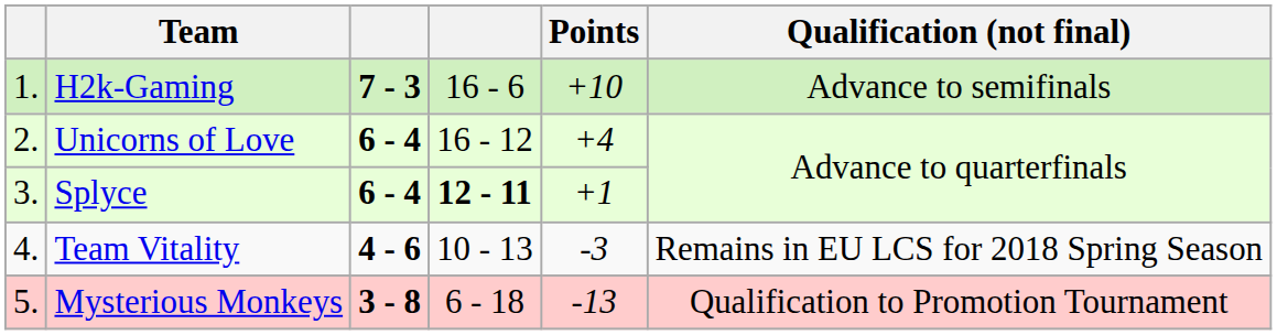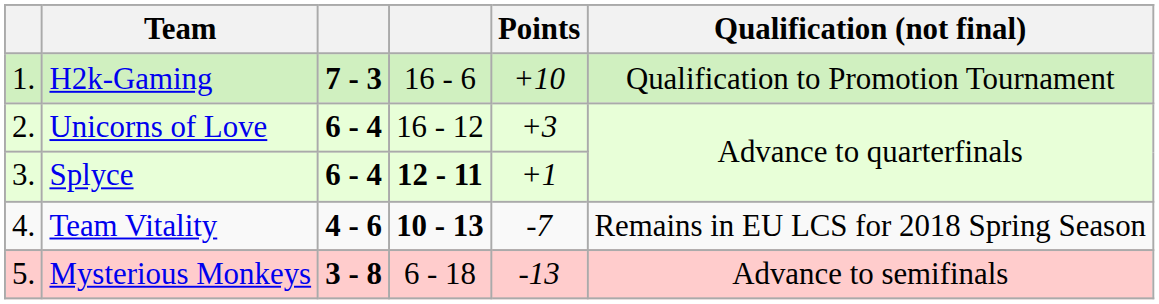 <table class="wikitable sortable" style="text-align:center">
 <tr>
 <th></th>
 <th>Team</th>
 <th></th>
 <th></th>
 <th>Points</th>
 <th>Qualification (not final)</th>
 </tr>
 <tr bgcolor=#D0F0C0>
 <td>1.</td>
 <td style="text-align:left;"> <a href='#'>H2k-Gaming</a></td>
 <td><strong>7 - 3</strong></td>
 <td>16 - 6</td>
 <td><em>+10</em></td>
-<td>Advance to semifinals</td>
+<td>Qualification to Promotion Tournament</td>
 </tr>
 <tr bgcolor=#E8FFD8>
 <td>2.</td>
 <td style="text-align:left;"> <a href='#'>Unicorns of Love</a></td>
 <td><strong>6 - 4</strong></td>
 <td>16 - 12</td>
-<td><em>+4</em></td>
+<td><em>+3</em></td>
 <td rowspan="2">Advance to quarterfinals</td>
 </tr>
 <tr bgcolor=#E8FFD8>
 <td>3.</td>
 <td style="text-align:left;"> <a href='#'>Splyce</a></td>
 <td><strong>6 - 4</strong></td>
 <td><strong>12 - 11</strong></td>
 <td><em>+1</em></td>
 </tr>
 <tr>
 <td>4.</td>
 <td style="text-align:left;"> <a href='#'>Team Vitality</a></td>
 <td><strong>4 - 6</strong></td>
-<td>10 - 13</td>
-<td><em>-3</em></td>
+<td><strong>10 - 13</strong></td>
+<td><em>-7</em></td>
 <td>Remains in EU LCS for 2018 Spring Season</td>
 </tr>
 <tr bgcolor=#FFCCCC>
 <td>5.</td>
 <td style="text-align:left;"> <a href='#'>Mysterious Monkeys</a></td>
 <td><strong>3 - 8</strong></td>
 <td>6 - 18</td>
 <td><em>-13</em></td>
-<td>Qualification to Promotion Tournament</td>
+<td>Advance to semifinals</td>
 </tr>
 </table>
